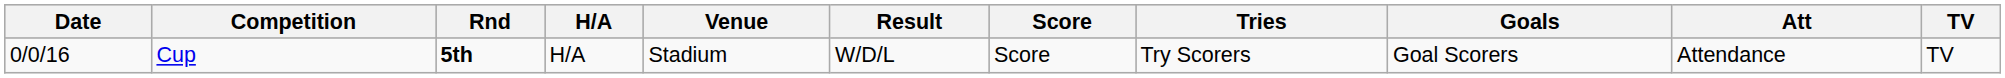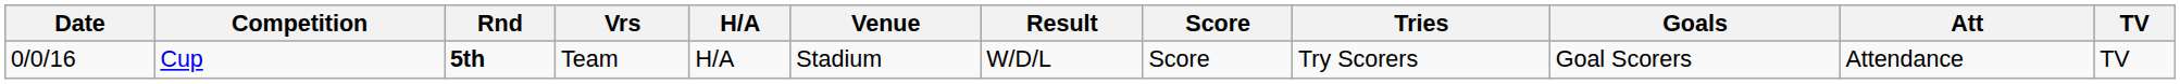 <table class="wikitable"  style="font-size:85%; width:100%;">
 <tr>
 <th>Date</th>
 <th>Competition</th>
 <th>Rnd</th>
+<th>Vrs</th>
 <th>H/A</th>
 <th>Venue</th>
 <th>Result</th>
 <th>Score</th>
 <th>Tries</th>
 <th>Goals</th>
 <th>Att</th>
 <th>TV</th>
 </tr>
 <tr>
 <td>0/0/16</td>
 <td><a href='#'>Cup</a></td>
 <td><strong>5th</strong></td>
+<td>Team</td>
 <td>H/A</td>
 <td>Stadium</td>
 <td>W/D/L</td>
 <td>Score</td>
 <td>Try Scorers</td>
 <td>Goal Scorers</td>
 <td>Attendance</td>
 <td>TV</td>
 </tr>
 </table>
